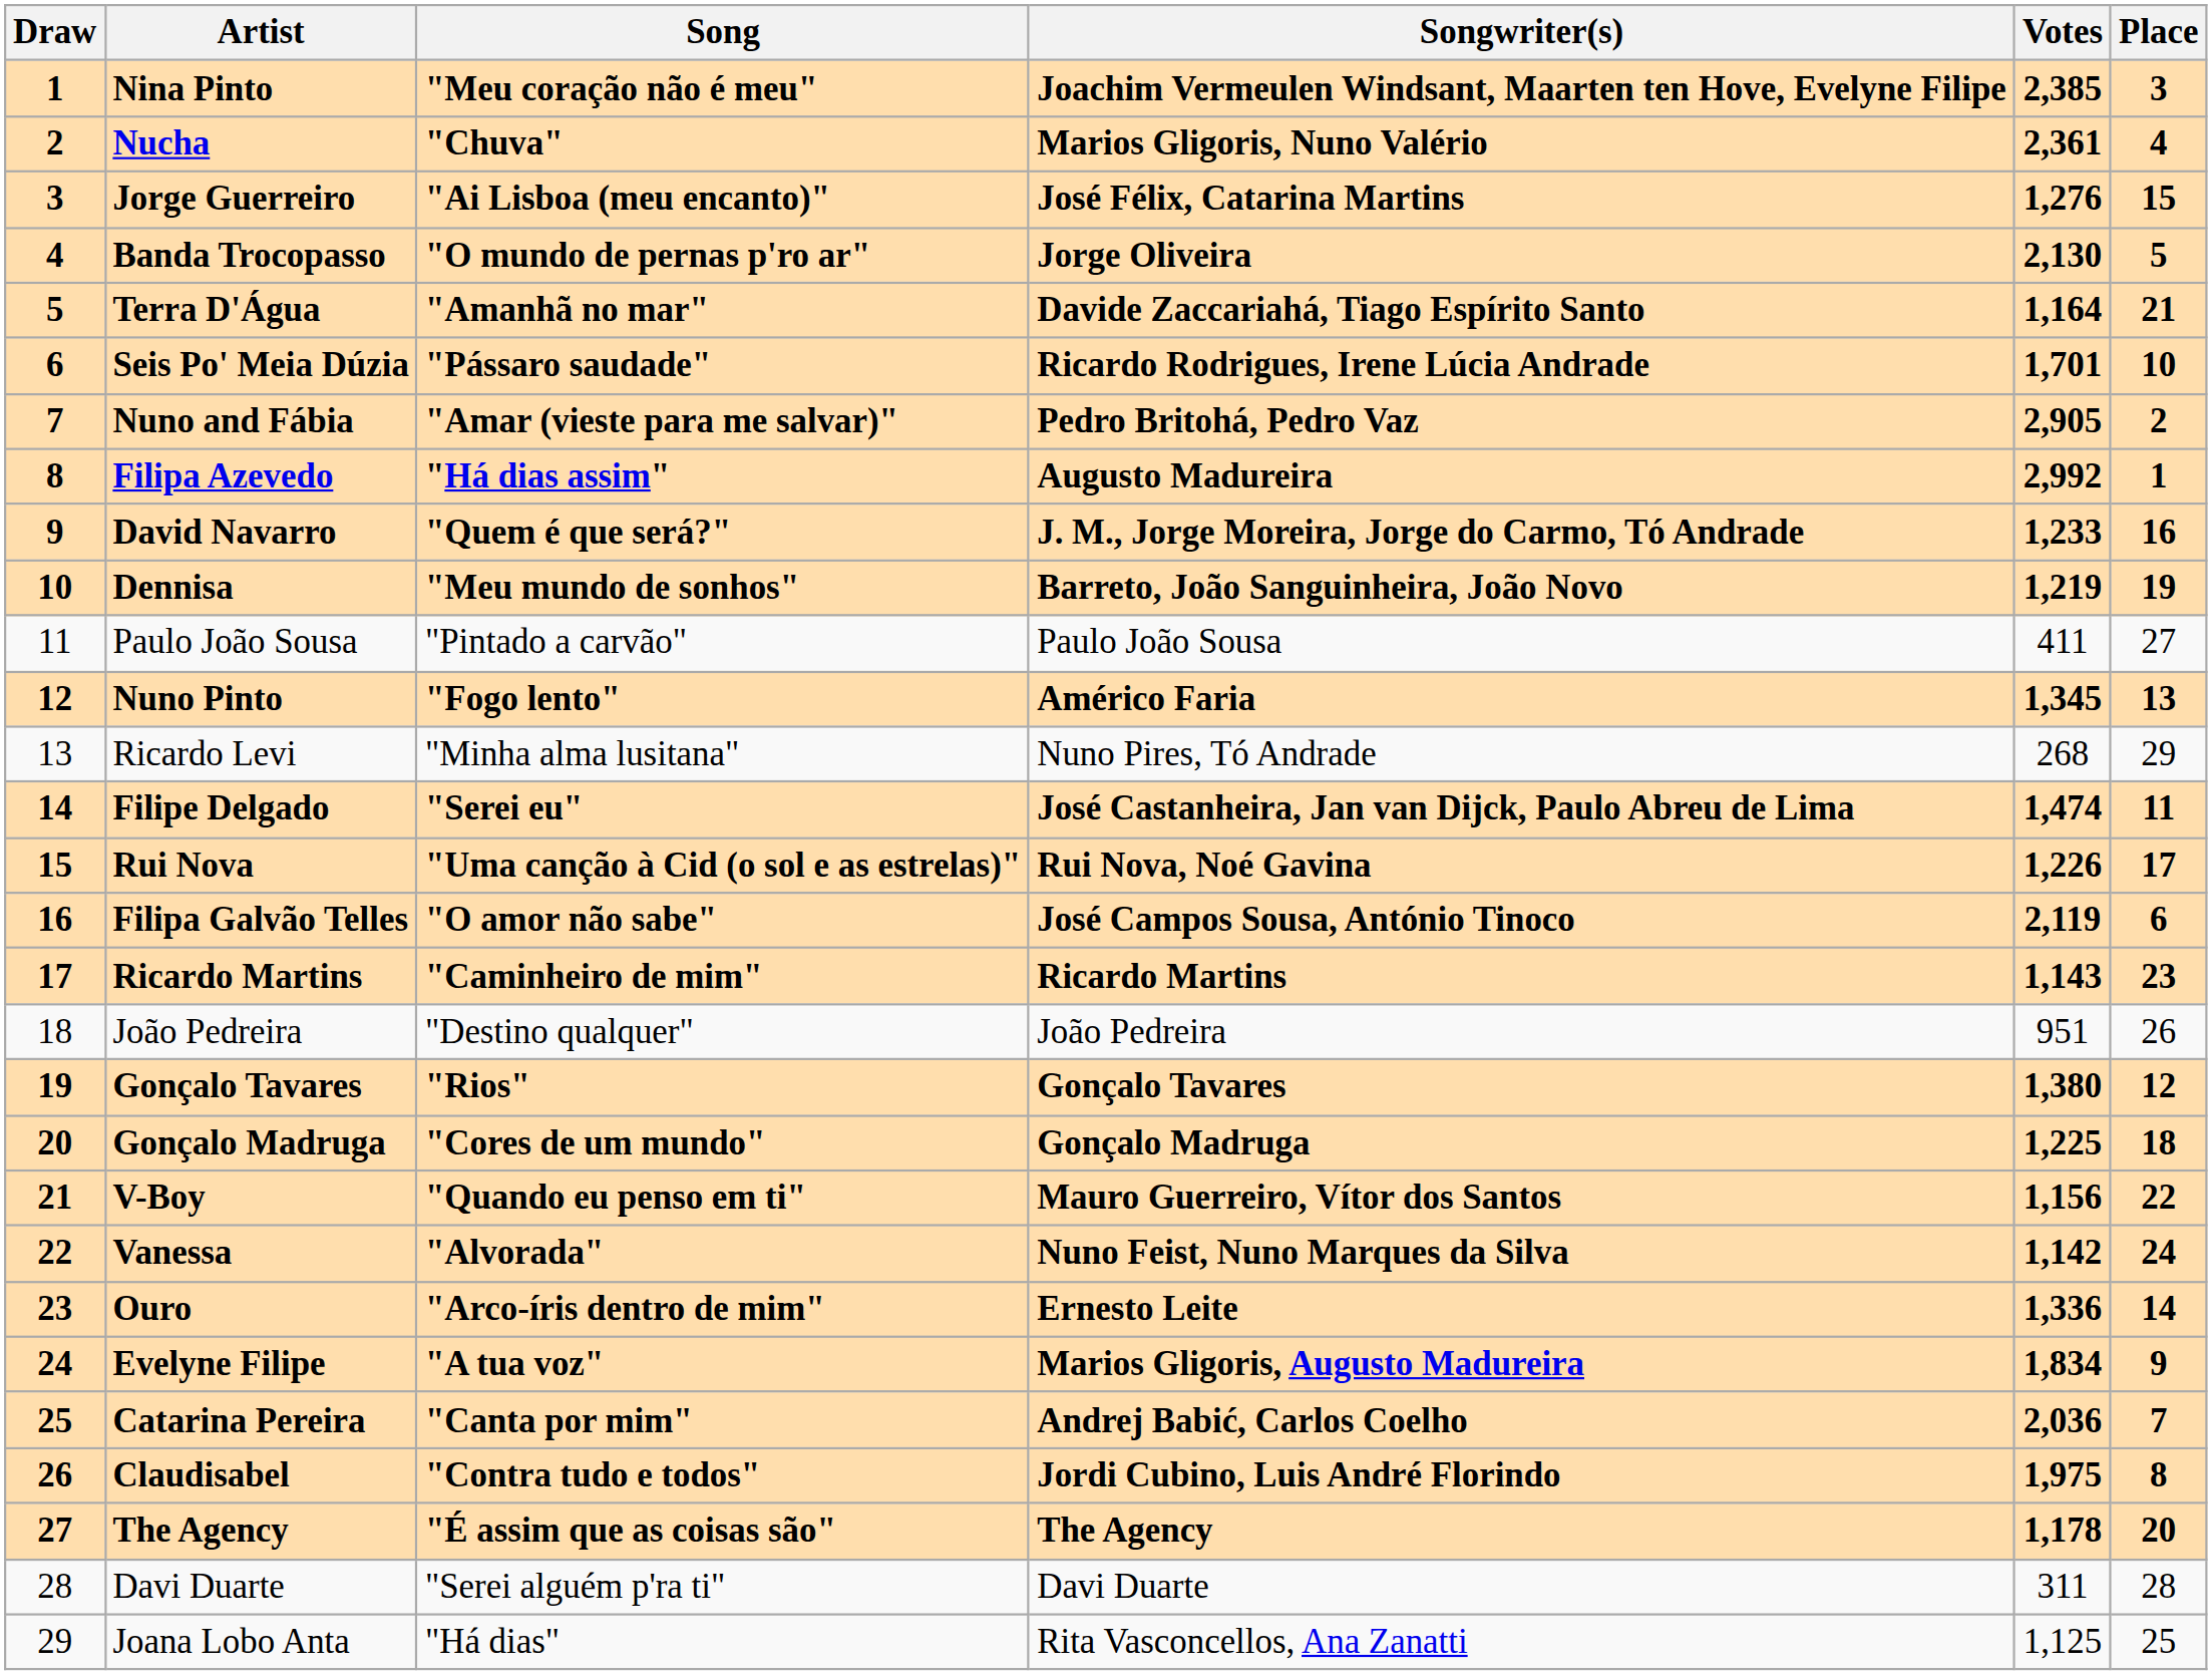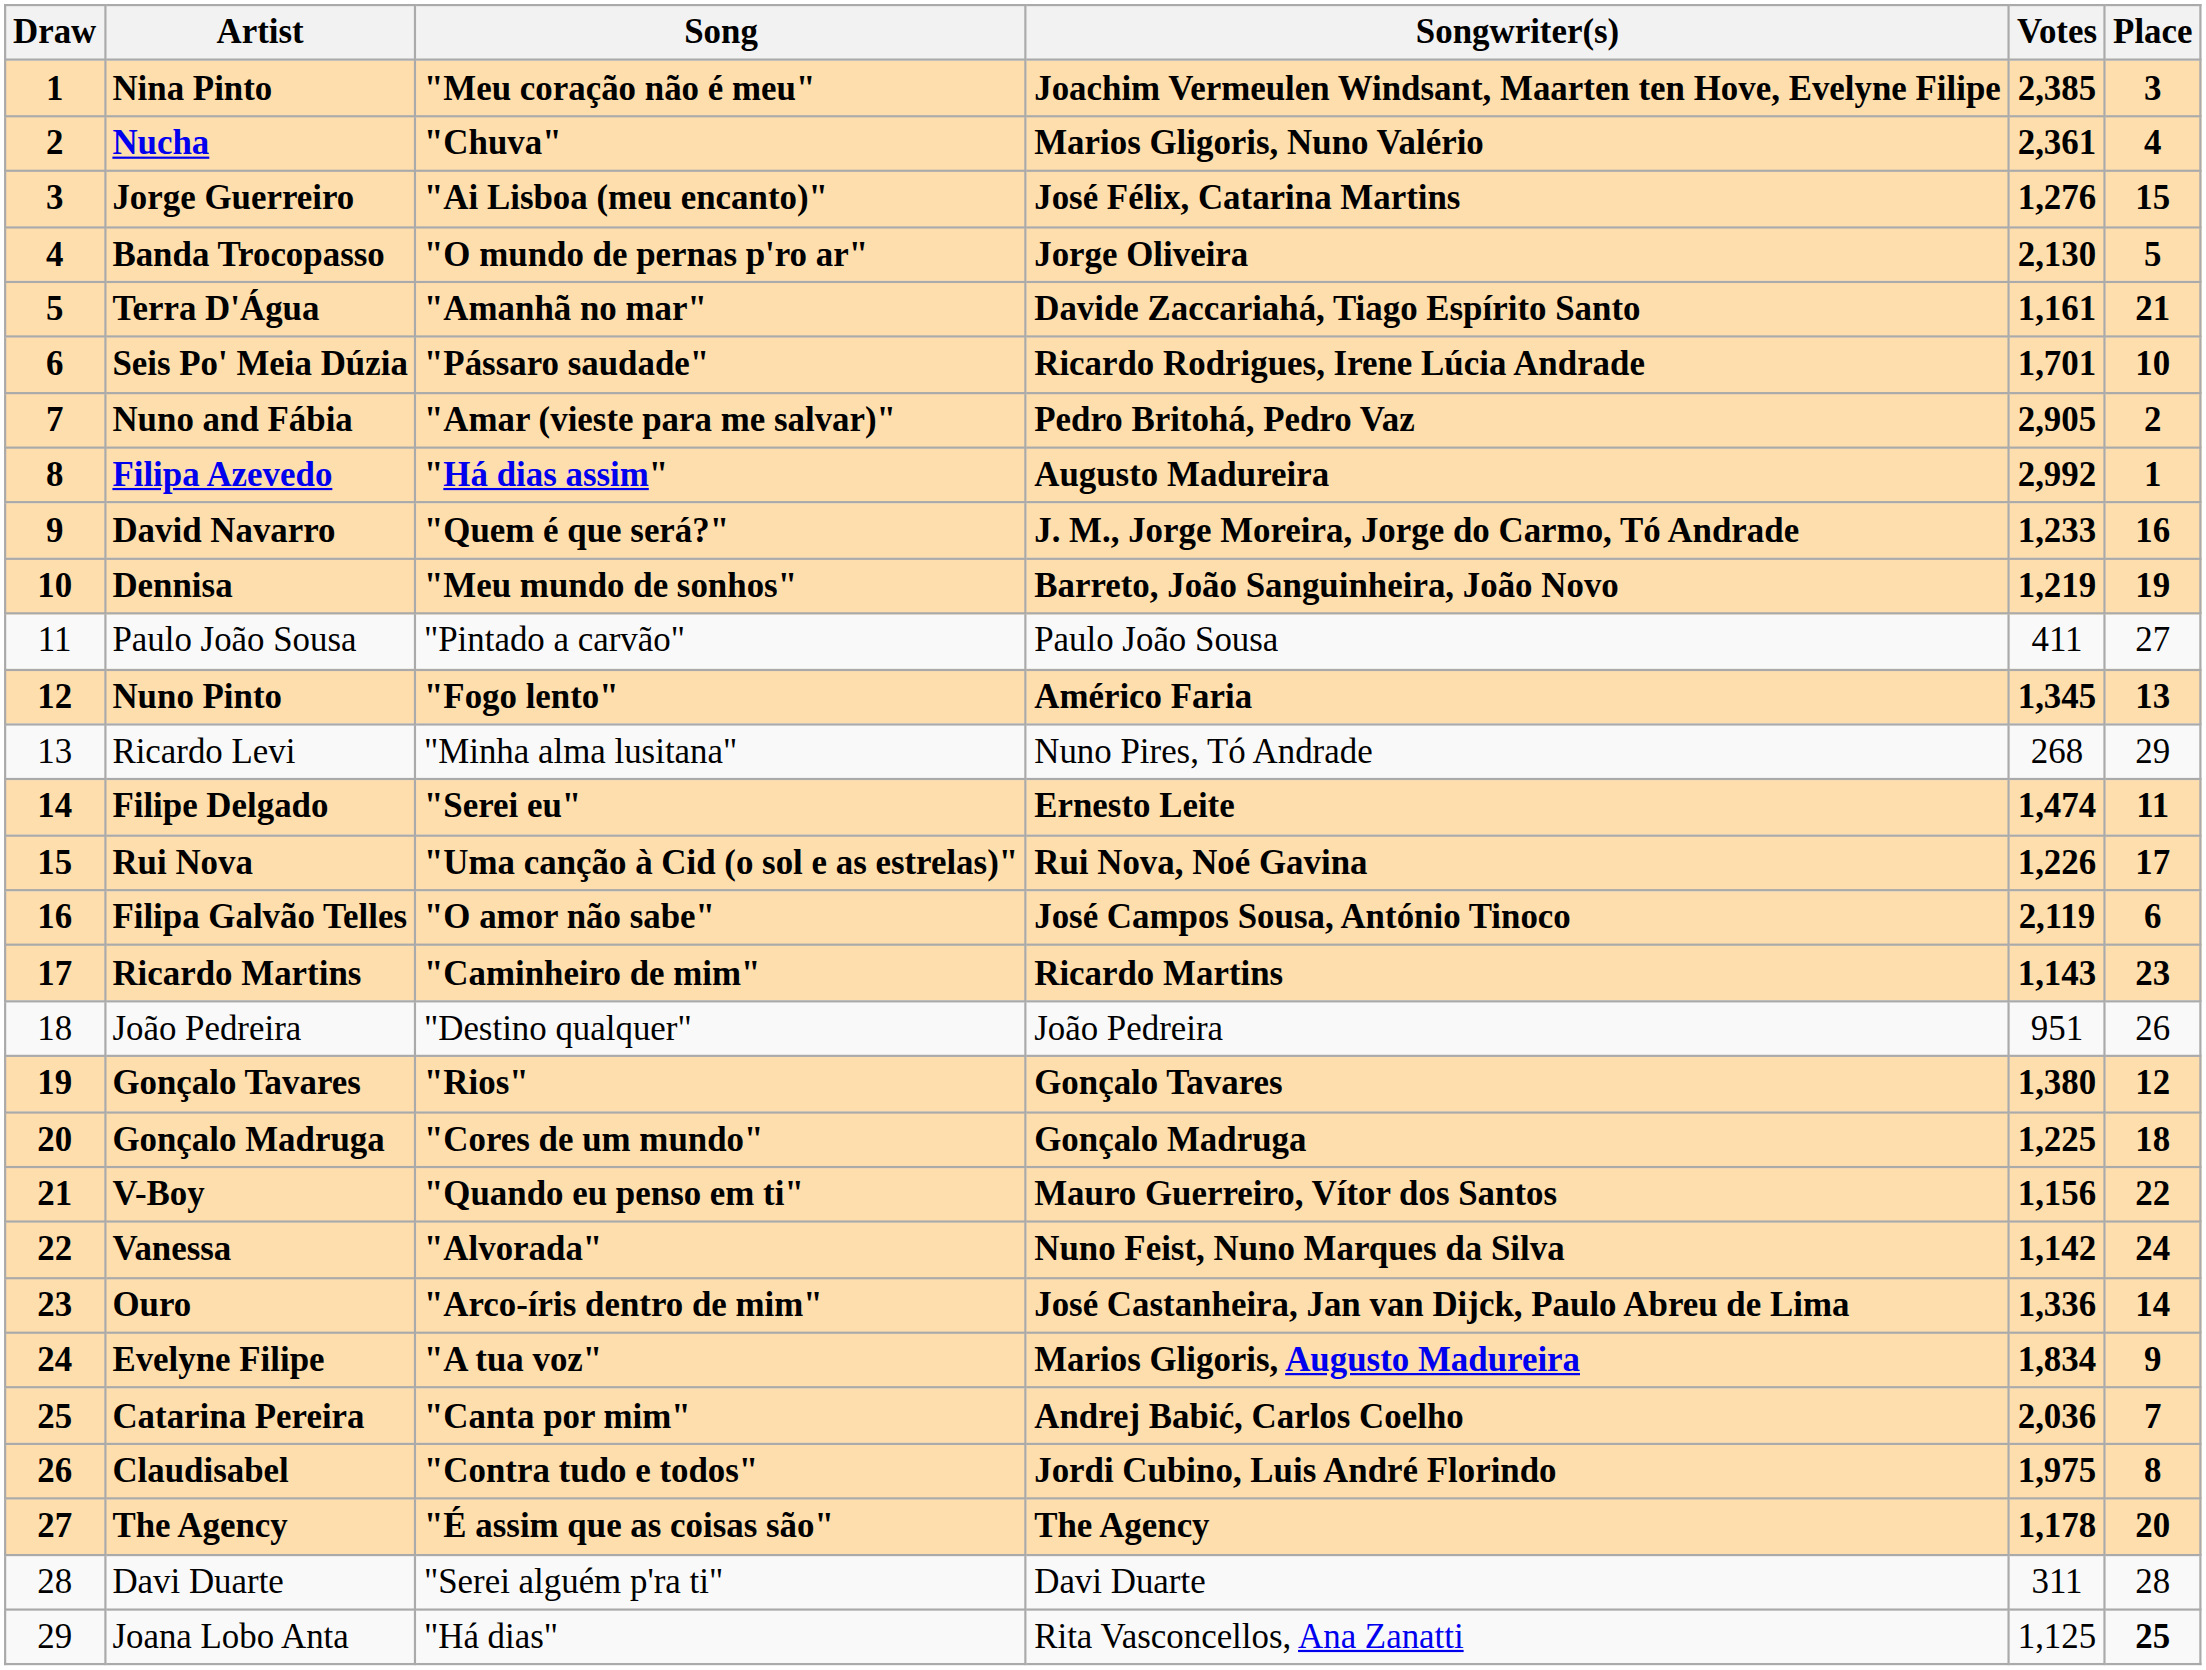 <table class="sortable wikitable" style="margin: 1em auto 1em auto; text-align:center">
 <tr>
 <th>Draw</th>
 <th>Artist</th>
 <th>Song</th>
 <th>Songwriter(s)</th>
 <th>Votes</th>
 <th>Place</th>
 </tr>
 <tr style="font-weight:bold; background:navajowhite;">
 <td>1</td>
 <td align="left">Nina Pinto</td>
 <td align="left">"Meu coração não é meu"</td>
 <td align="left">Joachim Vermeulen Windsant, Maarten ten Hove, Evelyne Filipe</td>
 <td>2,385</td>
 <td>3</td>
 </tr>
 <tr style="font-weight:bold; background:navajowhite;">
 <td>2</td>
 <td align="left"><a href='#'>Nucha</a></td>
 <td align="left">"Chuva"</td>
 <td align="left">Marios Gligoris, Nuno Valério</td>
 <td>2,361</td>
 <td>4</td>
 </tr>
 <tr style="font-weight:bold; background:navajowhite;">
 <td>3</td>
 <td align="left">Jorge Guerreiro</td>
 <td align="left">"Ai Lisboa (meu encanto)"</td>
 <td align="left">José Félix, Catarina Martins</td>
 <td>1,276</td>
 <td>15</td>
 </tr>
 <tr style="font-weight:bold; background:navajowhite;">
 <td>4</td>
 <td align="left">Banda Trocopasso</td>
 <td align="left">"O mundo de pernas p'ro ar"</td>
 <td align="left">Jorge Oliveira</td>
 <td>2,130</td>
 <td>5</td>
 </tr>
 <tr style="font-weight:bold; background:navajowhite;">
 <td>5</td>
 <td align="left">Terra D'Água</td>
 <td align="left">"Amanhã no mar"</td>
 <td align="left">Davide Zaccariahá, Tiago Espírito Santo</td>
-<td>1,164</td>
+<td>1,161</td>
 <td>21</td>
 </tr>
 <tr style="font-weight:bold; background:navajowhite;">
 <td>6</td>
 <td align="left">Seis Po' Meia Dúzia</td>
 <td align="left">"Pássaro saudade"</td>
 <td align="left">Ricardo Rodrigues, Irene Lúcia Andrade</td>
 <td>1,701</td>
 <td>10</td>
 </tr>
 <tr style="font-weight:bold; background:navajowhite;">
 <td>7</td>
 <td align="left">Nuno and Fábia</td>
 <td align="left">"Amar (vieste para me salvar)"</td>
 <td align="left">Pedro Britohá, Pedro Vaz</td>
 <td>2,905</td>
 <td>2</td>
 </tr>
 <tr style="font-weight:bold; background:navajowhite;">
 <td>8</td>
 <td align="left"><a href='#'>Filipa Azevedo</a></td>
 <td align="left">"<a href='#'>Há dias assim</a>"</td>
 <td align="left">Augusto Madureira</td>
 <td>2,992</td>
 <td>1</td>
 </tr>
 <tr style="font-weight:bold; background:navajowhite;">
 <td>9</td>
 <td align="left">David Navarro</td>
 <td align="left">"Quem é que será?"</td>
 <td align="left">J. M., Jorge Moreira, Jorge do Carmo, Tó Andrade</td>
 <td>1,233</td>
 <td>16</td>
 </tr>
 <tr style="font-weight:bold; background:navajowhite;">
 <td>10</td>
 <td align="left">Dennisa</td>
 <td align="left">"Meu mundo de sonhos"</td>
 <td align="left">Barreto, João Sanguinheira, João Novo</td>
 <td>1,219</td>
 <td>19</td>
 </tr>
 <tr>
 <td>11</td>
 <td align="left">Paulo João Sousa</td>
 <td align="left">"Pintado a carvão"</td>
 <td align="left">Paulo João Sousa</td>
 <td>411</td>
 <td>27</td>
 </tr>
 <tr style="font-weight:bold; background:navajowhite;">
 <td>12</td>
 <td align="left">Nuno Pinto</td>
 <td align="left">"Fogo lento"</td>
 <td align="left">Américo Faria</td>
 <td>1,345</td>
 <td>13</td>
 </tr>
 <tr>
 <td>13</td>
 <td align="left">Ricardo Levi</td>
 <td align="left">"Minha alma lusitana"</td>
 <td align="left">Nuno Pires, Tó Andrade</td>
 <td>268</td>
 <td>29</td>
 </tr>
 <tr style="font-weight:bold; background:navajowhite;">
 <td>14</td>
 <td align="left">Filipe Delgado</td>
 <td align="left">"Serei eu"</td>
-<td align="left">José Castanheira, Jan van Dijck, Paulo Abreu de Lima</td>
+<td align="left">Ernesto Leite</td>
 <td>1,474</td>
 <td>11</td>
 </tr>
 <tr style="font-weight:bold; background:navajowhite;">
 <td>15</td>
 <td align="left">Rui Nova</td>
 <td align="left">"Uma canção à Cid (o sol e as estrelas)"</td>
 <td align="left">Rui Nova, Noé Gavina</td>
 <td>1,226</td>
 <td>17</td>
 </tr>
 <tr style="font-weight:bold; background:navajowhite;">
 <td>16</td>
 <td align="left">Filipa Galvão Telles</td>
 <td align="left">"O amor não sabe"</td>
 <td align="left">José Campos Sousa, António Tinoco</td>
 <td>2,119</td>
 <td>6</td>
 </tr>
 <tr style="font-weight:bold; background:navajowhite;">
 <td>17</td>
 <td align="left">Ricardo Martins</td>
 <td align="left">"Caminheiro de mim"</td>
 <td align="left">Ricardo Martins</td>
 <td>1,143</td>
 <td>23</td>
 </tr>
 <tr>
 <td>18</td>
 <td align="left">João Pedreira</td>
 <td align="left">"Destino qualquer"</td>
 <td align="left">João Pedreira</td>
 <td>951</td>
 <td>26</td>
 </tr>
 <tr style="font-weight:bold; background:navajowhite;">
 <td>19</td>
 <td align="left">Gonçalo Tavares</td>
 <td align="left">"Rios"</td>
 <td align="left">Gonçalo Tavares</td>
 <td>1,380</td>
 <td>12</td>
 </tr>
 <tr style="font-weight:bold; background:navajowhite;">
 <td>20</td>
 <td align="left">Gonçalo Madruga</td>
 <td align="left">"Cores de um mundo"</td>
 <td align="left">Gonçalo Madruga</td>
 <td>1,225</td>
 <td>18</td>
 </tr>
 <tr style="font-weight:bold; background:navajowhite;">
 <td>21</td>
 <td align="left">V-Boy</td>
 <td align="left">"Quando eu penso em ti"</td>
 <td align="left">Mauro Guerreiro, Vítor dos Santos</td>
 <td>1,156</td>
 <td>22</td>
 </tr>
 <tr style="font-weight:bold; background:navajowhite;">
 <td>22</td>
 <td align="left">Vanessa</td>
 <td align="left">"Alvorada"</td>
 <td align="left">Nuno Feist, Nuno Marques da Silva</td>
 <td>1,142</td>
 <td>24</td>
 </tr>
 <tr style="font-weight:bold; background:navajowhite;">
 <td>23</td>
 <td align="left">Ouro</td>
 <td align="left">"Arco-íris dentro de mim"</td>
-<td align="left">Ernesto Leite</td>
+<td align="left">José Castanheira, Jan van Dijck, Paulo Abreu de Lima</td>
 <td>1,336</td>
 <td>14</td>
 </tr>
 <tr style="font-weight:bold; background:navajowhite;">
 <td>24</td>
 <td align="left">Evelyne Filipe</td>
 <td align="left">"A tua voz"</td>
 <td align="left">Marios Gligoris, <a href='#'>Augusto Madureira</a></td>
 <td>1,834</td>
 <td>9</td>
 </tr>
 <tr style="font-weight:bold; background:navajowhite;">
 <td>25</td>
 <td align="left">Catarina Pereira</td>
 <td align="left">"Canta por mim"</td>
 <td align="left">Andrej Babić, Carlos Coelho</td>
 <td>2,036</td>
 <td>7</td>
 </tr>
 <tr style="font-weight:bold; background:navajowhite;">
 <td>26</td>
 <td align="left">Claudisabel</td>
 <td align="left">"Contra tudo e todos"</td>
 <td align="left">Jordi Cubino, Luis André Florindo</td>
 <td>1,975</td>
 <td>8</td>
 </tr>
 <tr style="font-weight:bold; background:navajowhite;">
 <td>27</td>
 <td align="left">The Agency</td>
 <td align="left">"É assim que as coisas são"</td>
 <td align="left">The Agency</td>
 <td>1,178</td>
 <td>20</td>
 </tr>
 <tr>
 <td>28</td>
 <td align="left">Davi Duarte</td>
 <td align="left">"Serei alguém p'ra ti"</td>
 <td align="left">Davi Duarte</td>
 <td>311</td>
 <td>28</td>
 </tr>
 <tr>
 <td>29</td>
 <td align="left">Joana Lobo Anta</td>
 <td align="left">"Há dias"</td>
 <td align="left">Rita Vasconcellos, <a href='#'>Ana Zanatti</a></td>
 <td>1,125</td>
-<td>25</td>
+<td><strong>25</strong></td>
 </tr>
 </table>
